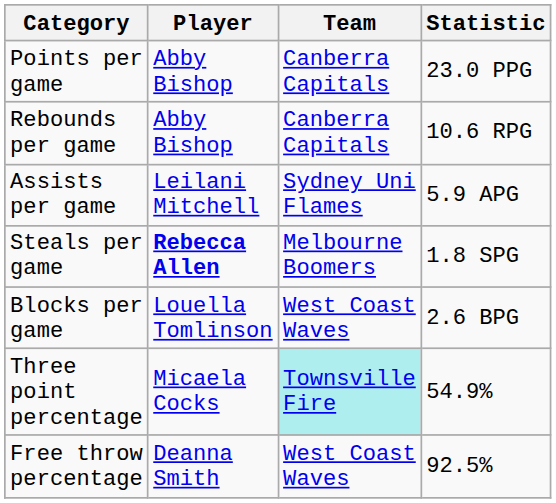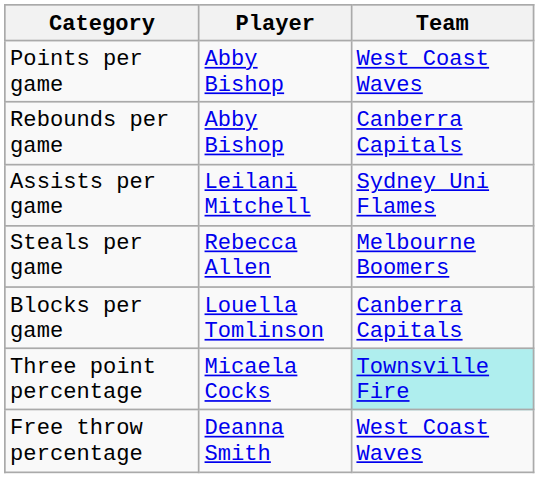 <table class="wikitable" style="width: 50%">
 <tr>
 <th width=32%>Category</th>
 <th width=25%>Player</th>
 <th width=30%>Team</th>
-<th width=20%>Statistic</th>
 </tr>
 <tr>
 <td>Points per game</td>
 <td><a href='#'>Abby Bishop</a></td>
-<td><a href='#'>Canberra Capitals</a></td>
-<td>23.0 PPG</td>
+<td><a href='#'>West Coast Waves</a></td>
 </tr>
 <tr>
 <td>Rebounds per game</td>
 <td><a href='#'>Abby Bishop</a></td>
 <td><a href='#'>Canberra Capitals</a></td>
-<td>10.6 RPG</td>
 </tr>
 <tr>
 <td>Assists per game</td>
 <td><a href='#'>Leilani Mitchell</a></td>
 <td><a href='#'>Sydney Uni Flames</a></td>
-<td>5.9 APG</td>
 </tr>
 <tr>
 <td>Steals per game</td>
-<td><strong><a href='#'>Rebecca Allen</a></strong></td>
+<td><a href='#'>Rebecca Allen</a></td>
 <td><a href='#'>Melbourne Boomers</a></td>
-<td>1.8 SPG</td>
 </tr>
 <tr>
 <td>Blocks per game</td>
 <td><a href='#'>Louella Tomlinson</a></td>
-<td><a href='#'>West Coast Waves</a></td>
-<td>2.6 BPG</td>
+<td><a href='#'>Canberra Capitals</a></td>
 </tr>
 <tr>
 <td>Three point percentage</td>
 <td><a href='#'>Micaela Cocks</a></td>
 <td style="background: paleturquoise;"><a href='#'>Townsville Fire</a></td>
-<td>54.9%</td>
 </tr>
 <tr>
 <td>Free throw percentage</td>
 <td><a href='#'>Deanna Smith</a></td>
 <td><a href='#'>West Coast Waves</a></td>
-<td>92.5%</td>
 </tr>
 </table>
